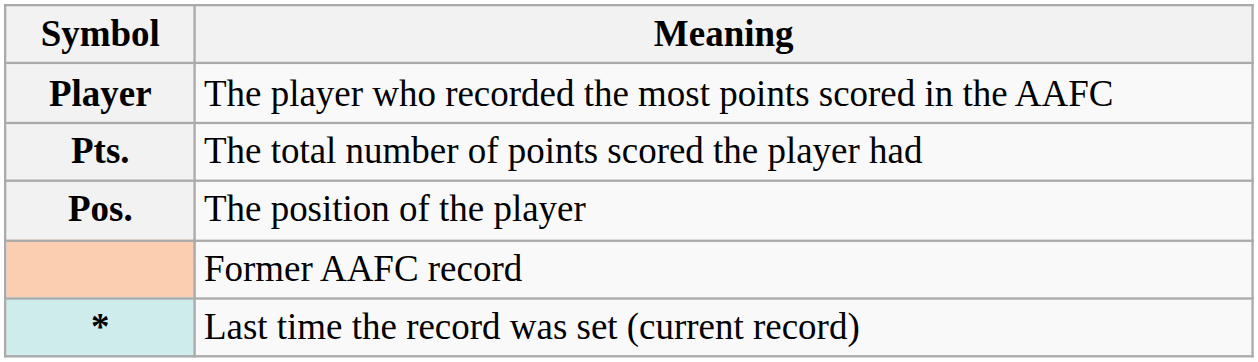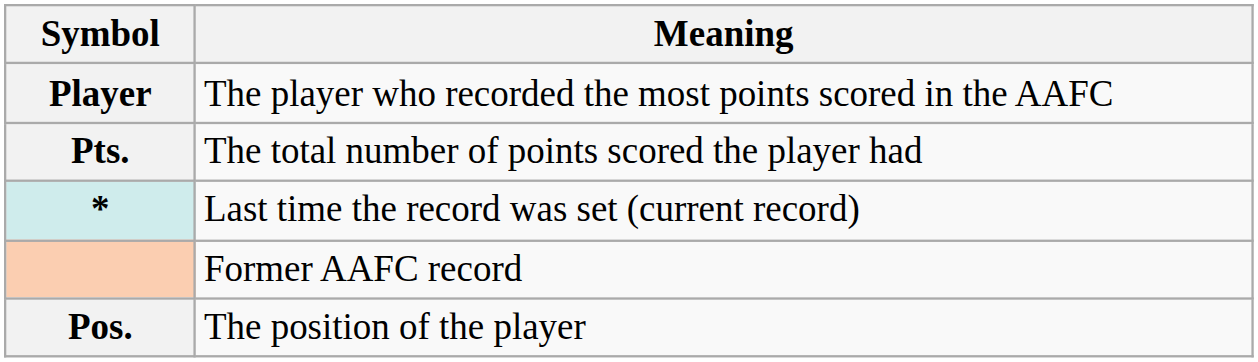 <table class="wikitable plainrowheaders" border="1">
 <tr>
 <th scope="col" style="width:75px">Symbol</th>
 <th scope="col" style="width:450px">Meaning</th>
 </tr>
 <tr>
 <th scope="row" style="text-align:center;"><strong>Player</strong></th>
 <td>The player who recorded the most points scored in the AAFC</td>
 </tr>
 <tr>
 <th scope="row" style="text-align:center;"><strong>Pts.</strong></th>
 <td>The total number of points scored the player had</td>
 </tr>
 <tr>
-<th scope="row" style="text-align:center;"><strong>Pos.</strong></th>
-<td>The position of the player</td>
+<th scope="row" style="text-align:center; background:#CFECEC;">*</th>
+<td>Last time the record was set (current record)</td>
 </tr>
 <tr>
 <th scope="row" style="text-align:center; background:#FBCEB1;"></th>
 <td>Former AAFC record</td>
 </tr>
 <tr>
-<th scope="row" style="text-align:center; background:#CFECEC;">*</th>
-<td>Last time the record was set (current record)</td>
+<th scope="row" style="text-align:center;"><strong>Pos.</strong></th>
+<td>The position of the player</td>
 </tr>
 </table>
